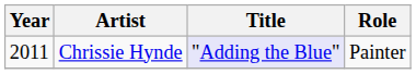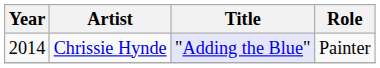 <table class="wikitable">
 <tr>
 <th>Year</th>
 <th>Artist</th>
 <th>Title</th>
 <th>Role</th>
 </tr>
 <tr>
-<td>2011</td>
+<td>2014</td>
 <td><a href='#'>Chrissie Hynde</a></td>
 <td style="background: lavender;">"<a href='#'>Adding the Blue</a>"</td>
 <td>Painter</td>
 </tr>
 <tr>
 </tr>
 </table>
